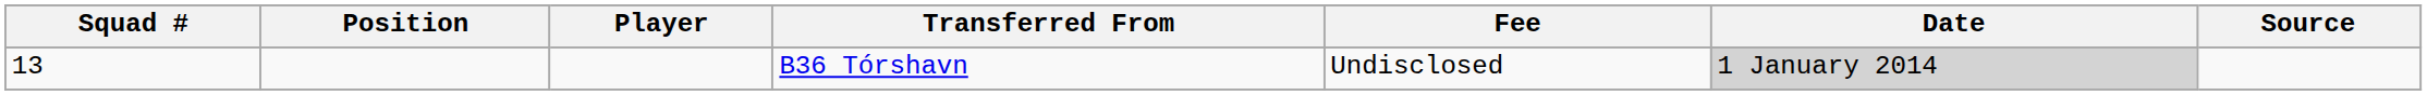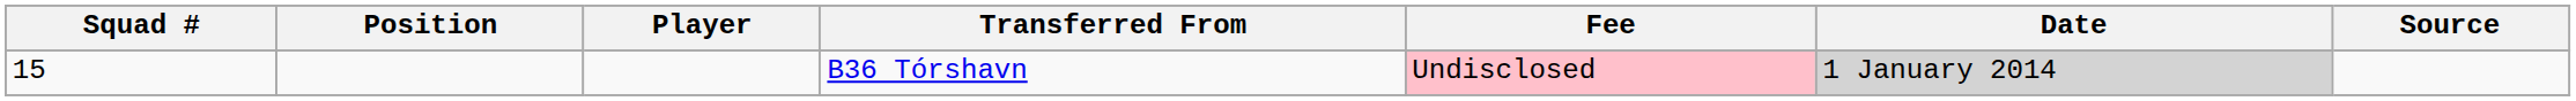 <table class="wikitable sortable" style="width:90%; text-align:center; font-size:95%; text-align:left;">
 <tr>
 <th>Squad #</th>
 <th>Position</th>
 <th>Player</th>
 <th>Transferred From</th>
 <th>Fee</th>
 <th>Date</th>
 <th>Source</th>
 </tr>
 <tr>
-<td>13</td>
+<td>15</td>
 <td></td>
 <td></td>
 <td> <a href='#'>B36 Tórshavn</a></td>
-<td>Undisclosed</td>
+<td style="background: pink;">Undisclosed</td>
 <td style="background: lightgrey;">1 January 2014</td>
 <td></td>
 </tr>
 </table>
